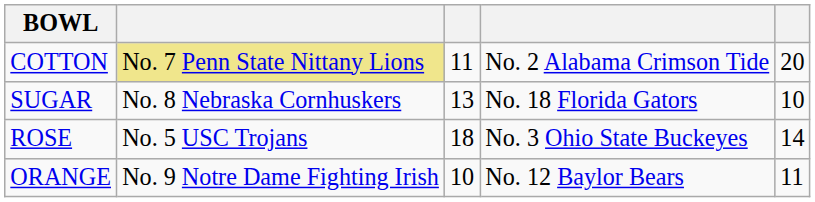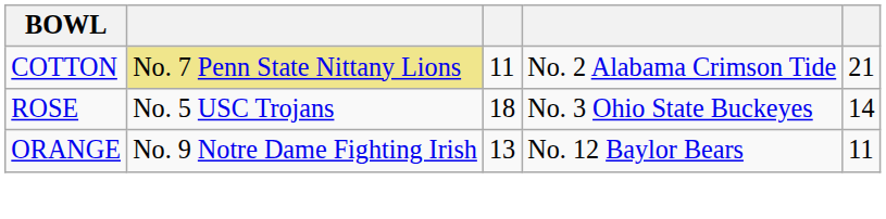 <table class="wikitable">
 <tr>
 <th>BOWL</th>
 <th></th>
 <th></th>
 <th></th>
 <th></th>
 </tr>
 <tr>
 <td><a href='#'>COTTON</a></td>
 <td style="background: khaki;">No. 7 <a href='#'>Penn State Nittany Lions</a></td>
 <td>11</td>
 <td>No. 2 <a href='#'>Alabama Crimson Tide</a></td>
-<td>20</td>
-</tr>
-<tr>
-<td><a href='#'>SUGAR</a></td>
-<td>No. 8 <a href='#'>Nebraska Cornhuskers</a></td>
-<td>13</td>
-<td>No. 18 <a href='#'>Florida Gators</a></td>
-<td>10</td>
+<td>21</td>
 </tr>
 <tr>
 <td><a href='#'>ROSE</a></td>
 <td>No. 5 <a href='#'>USC Trojans</a></td>
 <td>18</td>
 <td>No. 3 <a href='#'>Ohio State Buckeyes</a></td>
 <td>14</td>
 </tr>
 <tr>
 <td><a href='#'>ORANGE</a></td>
 <td>No. 9 <a href='#'>Notre Dame Fighting Irish</a></td>
-<td>10</td>
+<td>13</td>
 <td>No. 12 <a href='#'>Baylor Bears</a></td>
 <td>11</td>
 </tr>
 </table>
